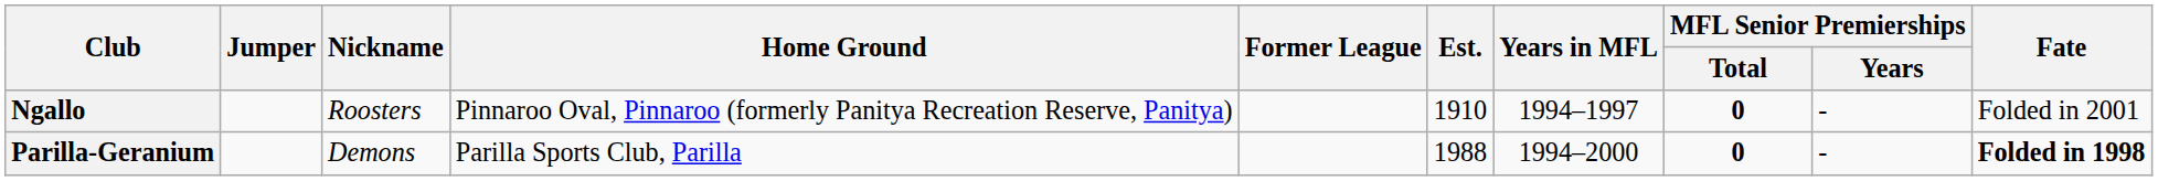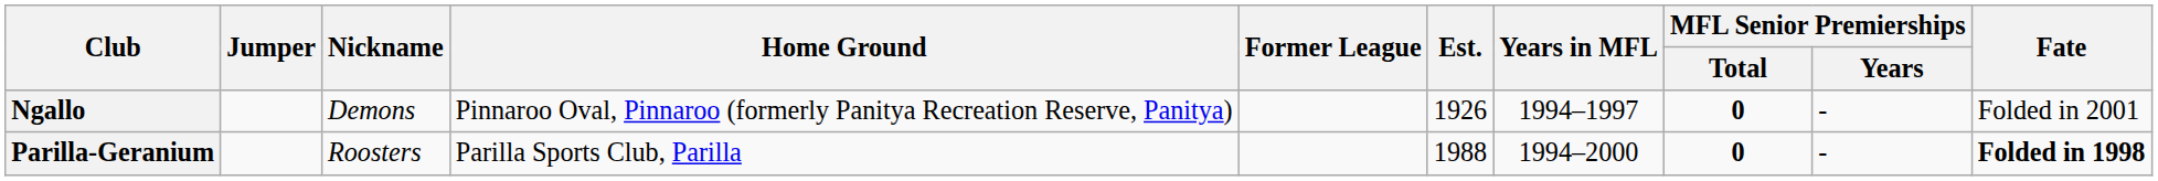 <table class="wikitable sortable">
 <tr>
 <th rowspan="2">Club</th>
 <th rowspan="2">Jumper</th>
 <th rowspan="2">Nickname</th>
 <th rowspan="2">Home Ground</th>
 <th rowspan="2">Former League</th>
 <th rowspan="2">Est.</th>
 <th rowspan="2">Years in MFL</th>
 <th colspan="2">MFL Senior Premierships</th>
 <th rowspan="2">Fate</th>
 </tr>
 <tr>
 <th>Total</th>
 <th>Years</th>
 </tr>
 <tr>
 <th style="text-align:left">Ngallo</th>
 <td></td>
-<td><em>Roosters</em></td>
+<td><em>Demons</em></td>
 <td>Pinnaroo Oval, <a href='#'>Pinnaroo</a> (formerly Panitya Recreation Reserve, <a href='#'>Panitya</a>)</td>
 <td style="text-align:center;"></td>
-<td style="text-align:center;">1910</td>
+<td style="text-align:center;">1926</td>
 <td style="text-align:center;">1994–1997</td>
 <td style="text-align:center;"><strong>0</strong></td>
 <td>-</td>
 <td>Folded in 2001</td>
 </tr>
 <tr>
 <th style="text-align:left">Parilla-Geranium</th>
 <td></td>
-<td><em>Demons</em></td>
+<td><em>Roosters</em></td>
 <td>Parilla Sports Club, <a href='#'>Parilla</a></td>
 <td style="text-align:center;"></td>
 <td style="text-align:center;">1988</td>
 <td style="text-align:center;">1994–2000</td>
 <td style="text-align:center;"><strong>0</strong></td>
 <td>-</td>
 <td><strong>Folded in 1998</strong></td>
 </tr>
 </table>
